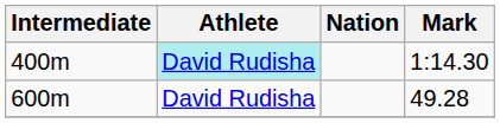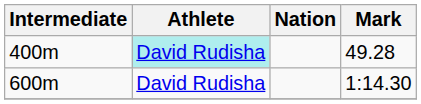 <table class="wikitable">
 <tr>
 <th>Intermediate</th>
 <th>Athlete</th>
 <th>Nation</th>
 <th>Mark</th>
 </tr>
 <tr>
 <td>400m</td>
 <td style="background: paleturquoise;"><a href='#'>David Rudisha</a></td>
 <td></td>
-<td>1:14.30</td>
+<td>49.28</td>
 </tr>
 <tr>
 <td>600m</td>
 <td><a href='#'>David Rudisha</a></td>
 <td></td>
-<td>49.28</td>
+<td>1:14.30</td>
 </tr>
 <tr>
 </tr>
 </table>
